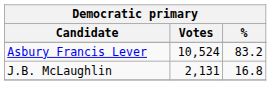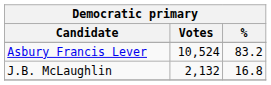 <table class="wikitable" align="left" style="margin: 1em 1em 1em 0; font-size: 95%;">
 <tr>
 <th colspan="3">Democratic primary</th>
 </tr>
 <tr>
 <th colspan="1" style="width: 170px">Candidate</th>
 <th style="width: 50px">Votes</th>
 <th style="width: 40px">%</th>
 </tr>
 <tr>
 </tr>
 <tr>
 <td><a href='#'>Asbury Francis Lever</a></td>
 <td align="right">10,524</td>
 <td align="right">83.2</td>
 </tr>
 <tr>
 <td>J.B. McLaughlin</td>
-<td align="right">2,131</td>
+<td align="right">2,132</td>
 <td align="right">16.8</td>
 </tr>
 <tr>
 </tr>
 </table>
